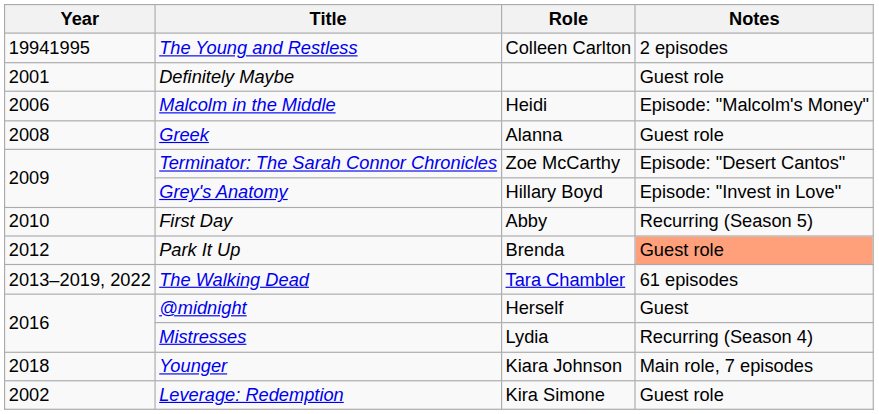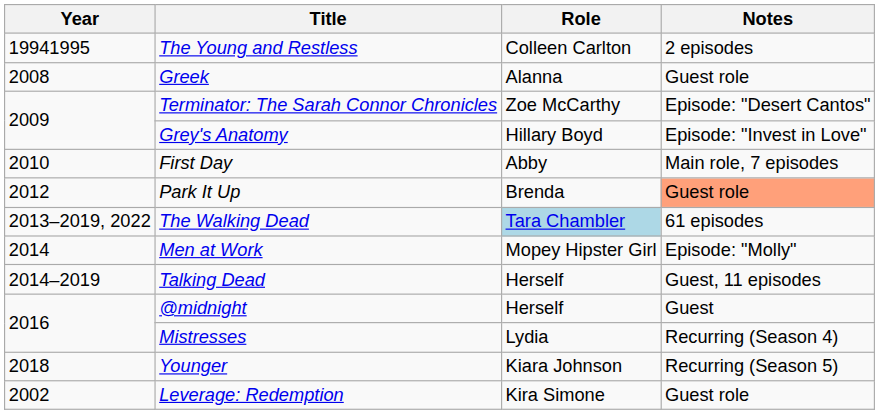 <table class="wikitable sortable">
 <tr>
 <th>Year</th>
 <th>Title</th>
 <th>Role</th>
 <th class="unsortable">Notes</th>
 </tr>
 <tr>
 <td>19941995</td>
 <td><em><a href='#'>The Young and Restless</a></em></td>
 <td>Colleen Carlton</td>
 <td>2 episodes</td>
-</tr>
-<tr>
-<td>2001</td>
-<td><em>Definitely Maybe</em></td>
-<td></td>
-<td>Guest role</td>
-</tr>
-<tr>
-<td>2006</td>
-<td><em><a href='#'>Malcolm in the Middle</a></em></td>
-<td>Heidi</td>
-<td>Episode: "Malcolm's Money"</td>
 </tr>
 <tr>
 <td>2008</td>
 <td><em><a href='#'>Greek</a></em></td>
 <td>Alanna</td>
 <td>Guest role</td>
 </tr>
 <tr>
 <td rowspan="2">2009</td>
 <td><em><a href='#'>Terminator: The Sarah Connor Chronicles</a></em></td>
 <td>Zoe McCarthy</td>
 <td>Episode: "Desert Cantos"</td>
 </tr>
 <tr>
 <td><em><a href='#'>Grey's Anatomy</a></em></td>
 <td>Hillary Boyd</td>
 <td>Episode: "Invest in Love"</td>
 </tr>
 <tr>
 <td>2010</td>
 <td><em>First Day</em></td>
 <td>Abby</td>
-<td>Recurring (Season 5)</td>
+<td>Main role, 7 episodes</td>
 </tr>
 <tr>
 <td>2012</td>
 <td><em>Park It Up</em></td>
 <td>Brenda</td>
 <td style="background: lightsalmon;">Guest role</td>
 </tr>
 <tr>
 <td>2013–2019, 2022</td>
 <td><em><a href='#'>The Walking Dead</a></em></td>
-<td><a href='#'>Tara Chambler</a></td>
+<td style="background: lightblue;"><a href='#'>Tara Chambler</a></td>
 <td>61 episodes</td>
+</tr>
+<tr>
+<td>2014</td>
+<td><em><a href='#'>Men at Work</a></em></td>
+<td>Mopey Hipster Girl</td>
+<td>Episode: "Molly"</td>
+</tr>
+<tr>
+<td>2014–2019</td>
+<td><em><a href='#'>Talking Dead</a></em></td>
+<td>Herself</td>
+<td>Guest, 11 episodes</td>
 </tr>
 <tr>
 <td rowspan="2">2016</td>
 <td><em><a href='#'>@midnight</a></em></td>
 <td>Herself</td>
 <td>Guest</td>
 </tr>
 <tr>
 <td><em><a href='#'>Mistresses</a></em></td>
 <td>Lydia</td>
 <td>Recurring (Season 4)</td>
 </tr>
 <tr>
 <td>2018</td>
 <td><em><a href='#'>Younger</a></em></td>
 <td>Kiara Johnson</td>
-<td>Main role, 7 episodes</td>
+<td>Recurring (Season 5)</td>
 </tr>
 <tr>
 <td>2002</td>
 <td><em><a href='#'>Leverage: Redemption</a></em></td>
 <td>Kira Simone</td>
 <td>Guest role</td>
 </tr>
 </table>
